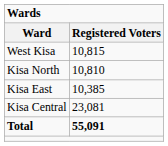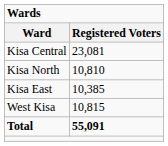 <table class="wikitable">
 <tr>
 <td colspan="2"><strong>Wards</strong></td>
 </tr>
 <tr>
 <th>Ward</th>
 <th>Registered Voters</th>
 </tr>
 <tr>
-<td>West Kisa</td>
-<td>10,815</td>
+<td>Kisa Central</td>
+<td>23,081</td>
 </tr>
 <tr>
 <td>Kisa North</td>
 <td>10,810</td>
 </tr>
 <tr>
 <td>Kisa East</td>
 <td>10,385</td>
 </tr>
 <tr>
-<td>Kisa Central</td>
-<td>23,081</td>
+<td>West Kisa</td>
+<td>10,815</td>
 </tr>
 <tr>
 <td><strong>Total</strong></td>
 <td><strong>55,091</strong></td>
 </tr>
 <tr>
 <td colspan="2"></td>
 </tr>
 </table>
